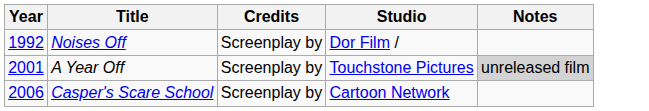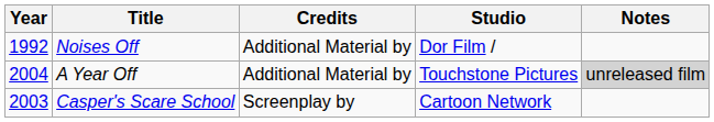 <table class="wikitable sortable">
 <tr>
 <th rowspan="1">Year</th>
 <th rowspan="1">Title</th>
 <th rowspan="1">Credits</th>
 <th rowspan="1">Studio</th>
 <th rowspan="1">Notes</th>
 </tr>
 <tr>
 <td><a href='#'>1992</a></td>
 <td><em><a href='#'>Noises Off</a></em></td>
-<td>Screenplay by</td>
+<td>Additional Material by</td>
 <td><a href='#'>Dor Film</a> / </td>
 </tr>
 <tr>
-<td><a href='#'>2001</a></td>
+<td><a href='#'>2004</a></td>
 <td><em>A Year Off</em></td>
-<td>Screenplay by</td>
+<td>Additional Material by</td>
 <td><a href='#'>Touchstone Pictures</a></td>
 <td style="background: lightgrey;">unreleased film</td>
 </tr>
 <tr>
-<td><a href='#'>2006</a></td>
+<td><a href='#'>2003</a></td>
 <td><em><a href='#'>Casper's Scare School</a></em></td>
 <td>Screenplay by</td>
 <td><a href='#'>Cartoon Network</a></td>
 </tr>
 <tr>
 </tr>
 </table>
